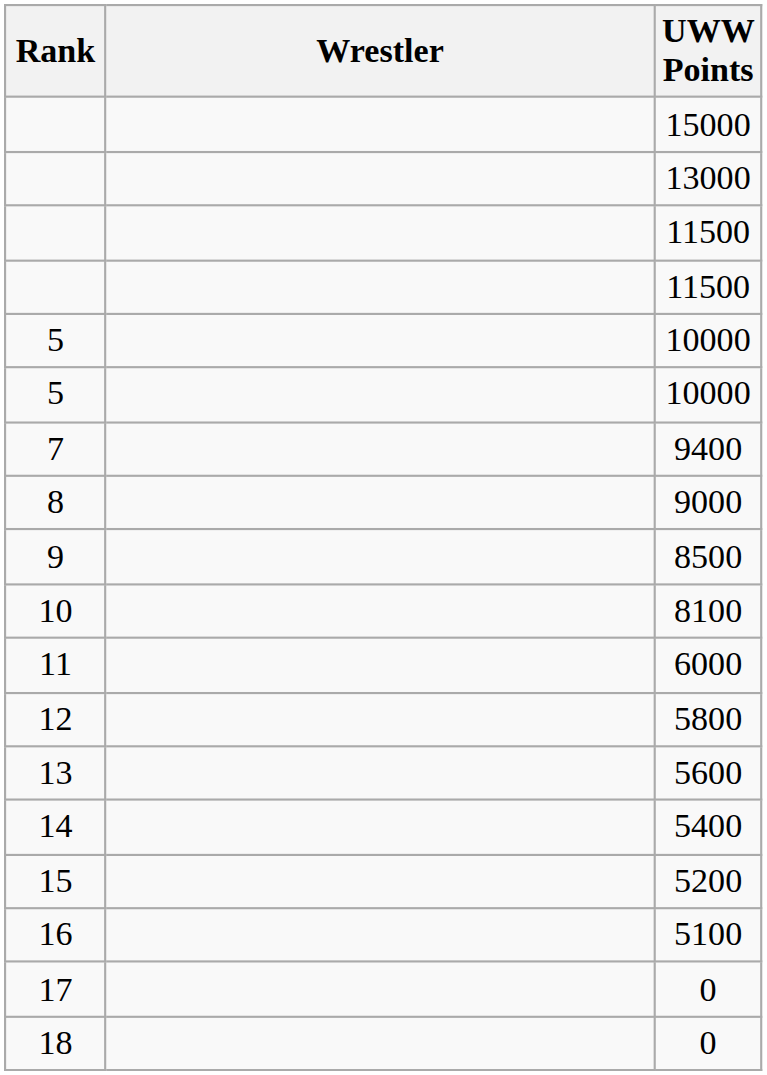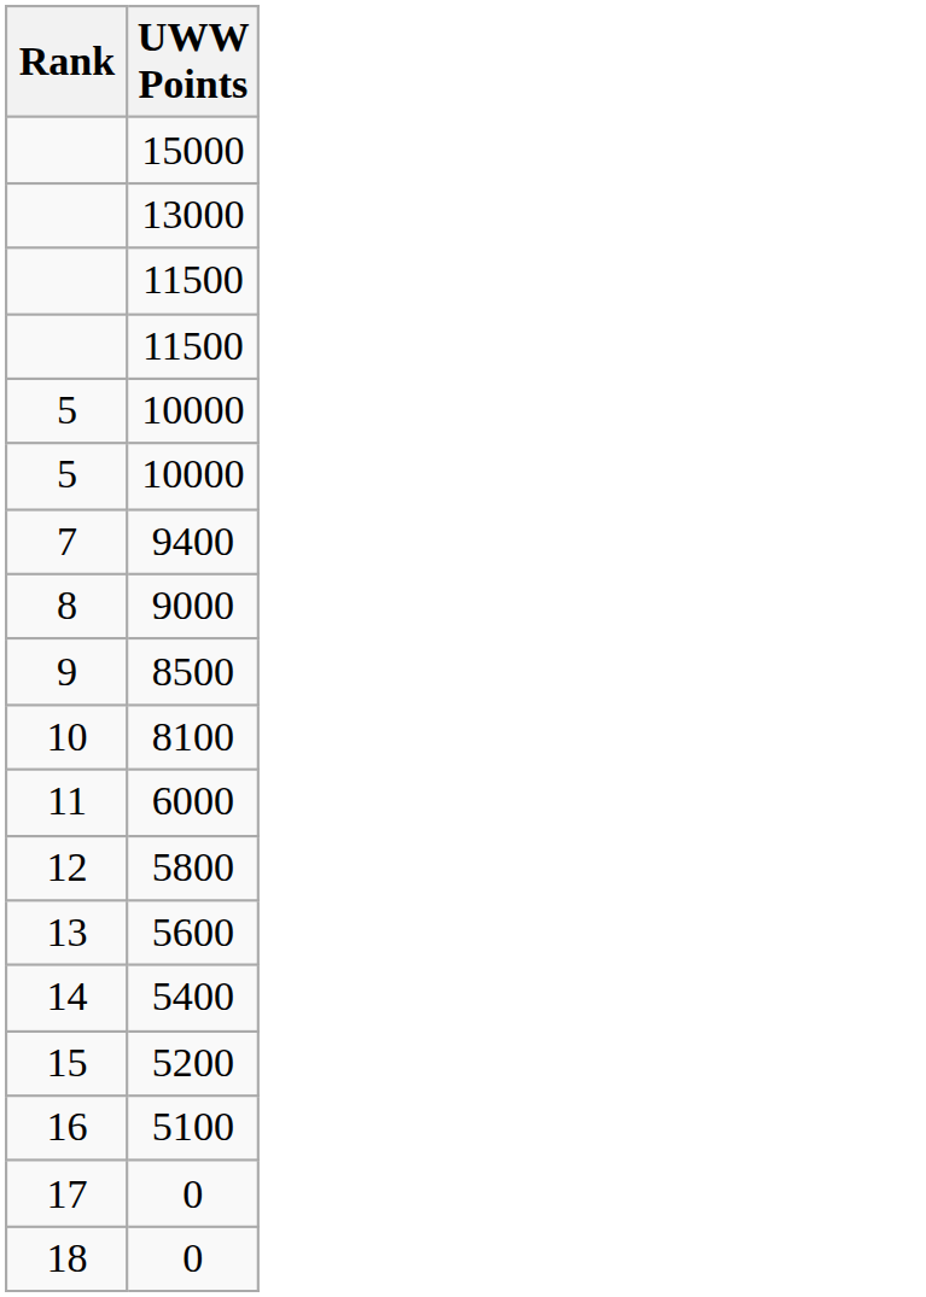 <table class="wikitable" style="text-align: center;">
 <tr>
 <th width=40>Rank</th>
-<th width=250>Wrestler</th>
 <th width=40>UWW Points</th>
 </tr>
 <tr>
 <td></td>
-<td align="left"></td>
 <td>15000</td>
 </tr>
 <tr>
 <td></td>
-<td align="left"></td>
 <td>13000</td>
 </tr>
 <tr>
 <td></td>
-<td align="left"></td>
 <td>11500</td>
 </tr>
 <tr>
 <td></td>
-<td align="left"></td>
 <td>11500</td>
 </tr>
 <tr>
 <td>5</td>
-<td align="left"></td>
 <td>10000</td>
 </tr>
 <tr>
 <td>5</td>
-<td align="left"></td>
 <td>10000</td>
 </tr>
 <tr>
 <td>7</td>
-<td align="left"></td>
 <td>9400</td>
 </tr>
 <tr>
 <td>8</td>
-<td align="left"></td>
 <td>9000</td>
 </tr>
 <tr>
 <td>9</td>
-<td align="left"></td>
 <td>8500</td>
 </tr>
 <tr>
 <td>10</td>
-<td align="left"></td>
 <td>8100</td>
 </tr>
 <tr>
 <td>11</td>
-<td align="left"></td>
 <td>6000</td>
 </tr>
 <tr>
 <td>12</td>
-<td align="left"></td>
 <td>5800</td>
 </tr>
 <tr>
 <td>13</td>
-<td align="left"></td>
 <td>5600</td>
 </tr>
 <tr>
 <td>14</td>
-<td align="left"></td>
 <td>5400</td>
 </tr>
 <tr>
 <td>15</td>
-<td align="left"></td>
 <td>5200</td>
 </tr>
 <tr>
 <td>16</td>
-<td align="left"></td>
 <td>5100</td>
 </tr>
 <tr>
 <td>17</td>
-<td align="left"></td>
 <td>0</td>
 </tr>
 <tr>
 <td>18</td>
-<td align="left"></td>
 <td>0</td>
 </tr>
 </table>
